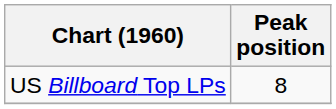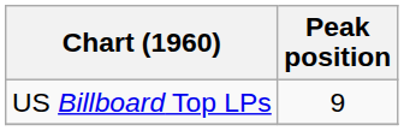 <table class="wikitable">
 <tr>
 <th>Chart (1960)</th>
 <th>Peak<br>position</th>
 </tr>
 <tr>
 <td>US <a href='#'><em>Billboard</em> Top LPs</a></td>
-<td align="center">8</td>
+<td align="center">9</td>
 </tr>
 <tr>
 </tr>
 </table>
